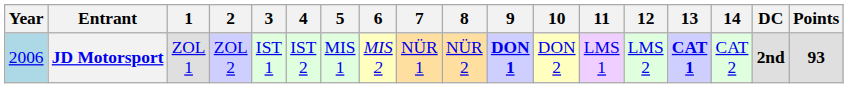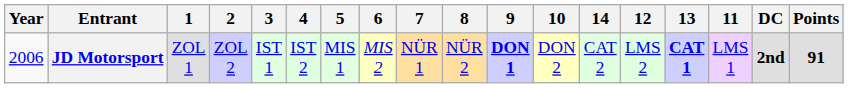 <table class="wikitable" style="text-align:center; font-size:85%">
 <tr>
 <th>Year</th>
 <th>Entrant</th>
 <th>1</th>
 <th>2</th>
 <th>3</th>
 <th>4</th>
 <th>5</th>
 <th>6</th>
 <th>7</th>
 <th>8</th>
 <th>9</th>
 <th>10</th>
-<th>11</th>
+<th>14</th>
 <th>12</th>
 <th>13</th>
-<th>14</th>
+<th>11</th>
 <th>DC</th>
 <th>Points</th>
 </tr>
 <tr>
-<td style="background: lightblue;"><a href='#'>2006</a></td>
+<td><a href='#'>2006</a></td>
 <th nowrap><a href='#'>JD Motorsport</a></th>
 <td style="background:#dfdfdf;"><a href='#'>ZOL<br>1</a><br></td>
 <td style="background:#cfcfff;"><a href='#'>ZOL<br>2</a><br></td>
 <td style="background:#dfffdf;"><a href='#'>IST<br>1</a><br></td>
 <td style="background:#dfffdf;"><a href='#'>IST<br>2</a><br></td>
 <td style="background:#dfffdf;"><a href='#'>MIS<br>1</a><br></td>
 <td style="background:#ffffbf;"><em><a href='#'>MIS<br>2</a></em><br></td>
 <td style="background:#ffdf9f;"><a href='#'>NÜR<br>1</a><br></td>
 <td style="background:#ffdf9f;"><a href='#'>NÜR<br>2</a><br></td>
 <td style="background:#cfcfff;"><strong><a href='#'>DON<br>1</a></strong><br></td>
 <td style="background:#ffffbf;"><a href='#'>DON<br>2</a><br></td>
-<td style="background:#efcfff;"><a href='#'>LMS<br>1</a><br></td>
+<td style="background:#dfffdf;"><a href='#'>CAT<br>2</a><br></td>
 <td style="background:#dfffdf;"><a href='#'>LMS<br>2</a><br></td>
 <td style="background:#cfcfff;"><strong><a href='#'>CAT<br>1</a><br></strong></td>
-<td style="background:#dfffdf;"><a href='#'>CAT<br>2</a><br></td>
+<td style="background:#efcfff;"><a href='#'>LMS<br>1</a><br></td>
 <th style="background:#dfdfdf;">2nd</th>
-<th style="background:#dfdfdf;">93</th>
+<th style="background:#dfdfdf;">91</th>
 </tr>
 </table>
